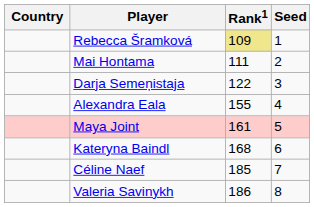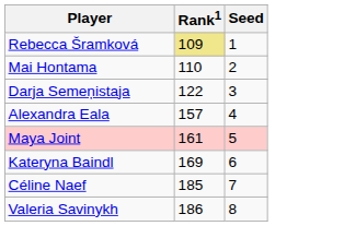 <table class="sortable wikitable">
 <tr>
-<th width="70">Country</th>
 <th width="175">Player</th>
 <th>Rank<sup>1</sup></th>
 <th>Seed</th>
 </tr>
 <tr>
-<td></td>
 <td><a href='#'>Rebecca Šramková</a></td>
 <td style="background: khaki;">109</td>
 <td>1</td>
 </tr>
 <tr>
-<td></td>
 <td><a href='#'>Mai Hontama</a></td>
-<td>111</td>
+<td>110</td>
 <td>2</td>
 </tr>
 <tr>
-<td></td>
 <td><a href='#'>Darja Semeņistaja</a></td>
 <td>122</td>
 <td>3</td>
 </tr>
 <tr>
-<td></td>
 <td><a href='#'>Alexandra Eala</a></td>
-<td>155</td>
+<td>157</td>
 <td>4</td>
 </tr>
 <tr style="background:#fcc;">
-<td></td>
 <td><a href='#'>Maya Joint</a></td>
 <td>161</td>
 <td>5</td>
 </tr>
 <tr>
-<td></td>
 <td><a href='#'>Kateryna Baindl</a></td>
-<td>168</td>
+<td>169</td>
 <td>6</td>
 </tr>
 <tr>
-<td></td>
 <td><a href='#'>Céline Naef</a></td>
 <td>185</td>
 <td>7</td>
 </tr>
 <tr>
-<td></td>
 <td><a href='#'>Valeria Savinykh</a></td>
 <td>186</td>
 <td>8</td>
 </tr>
 </table>
